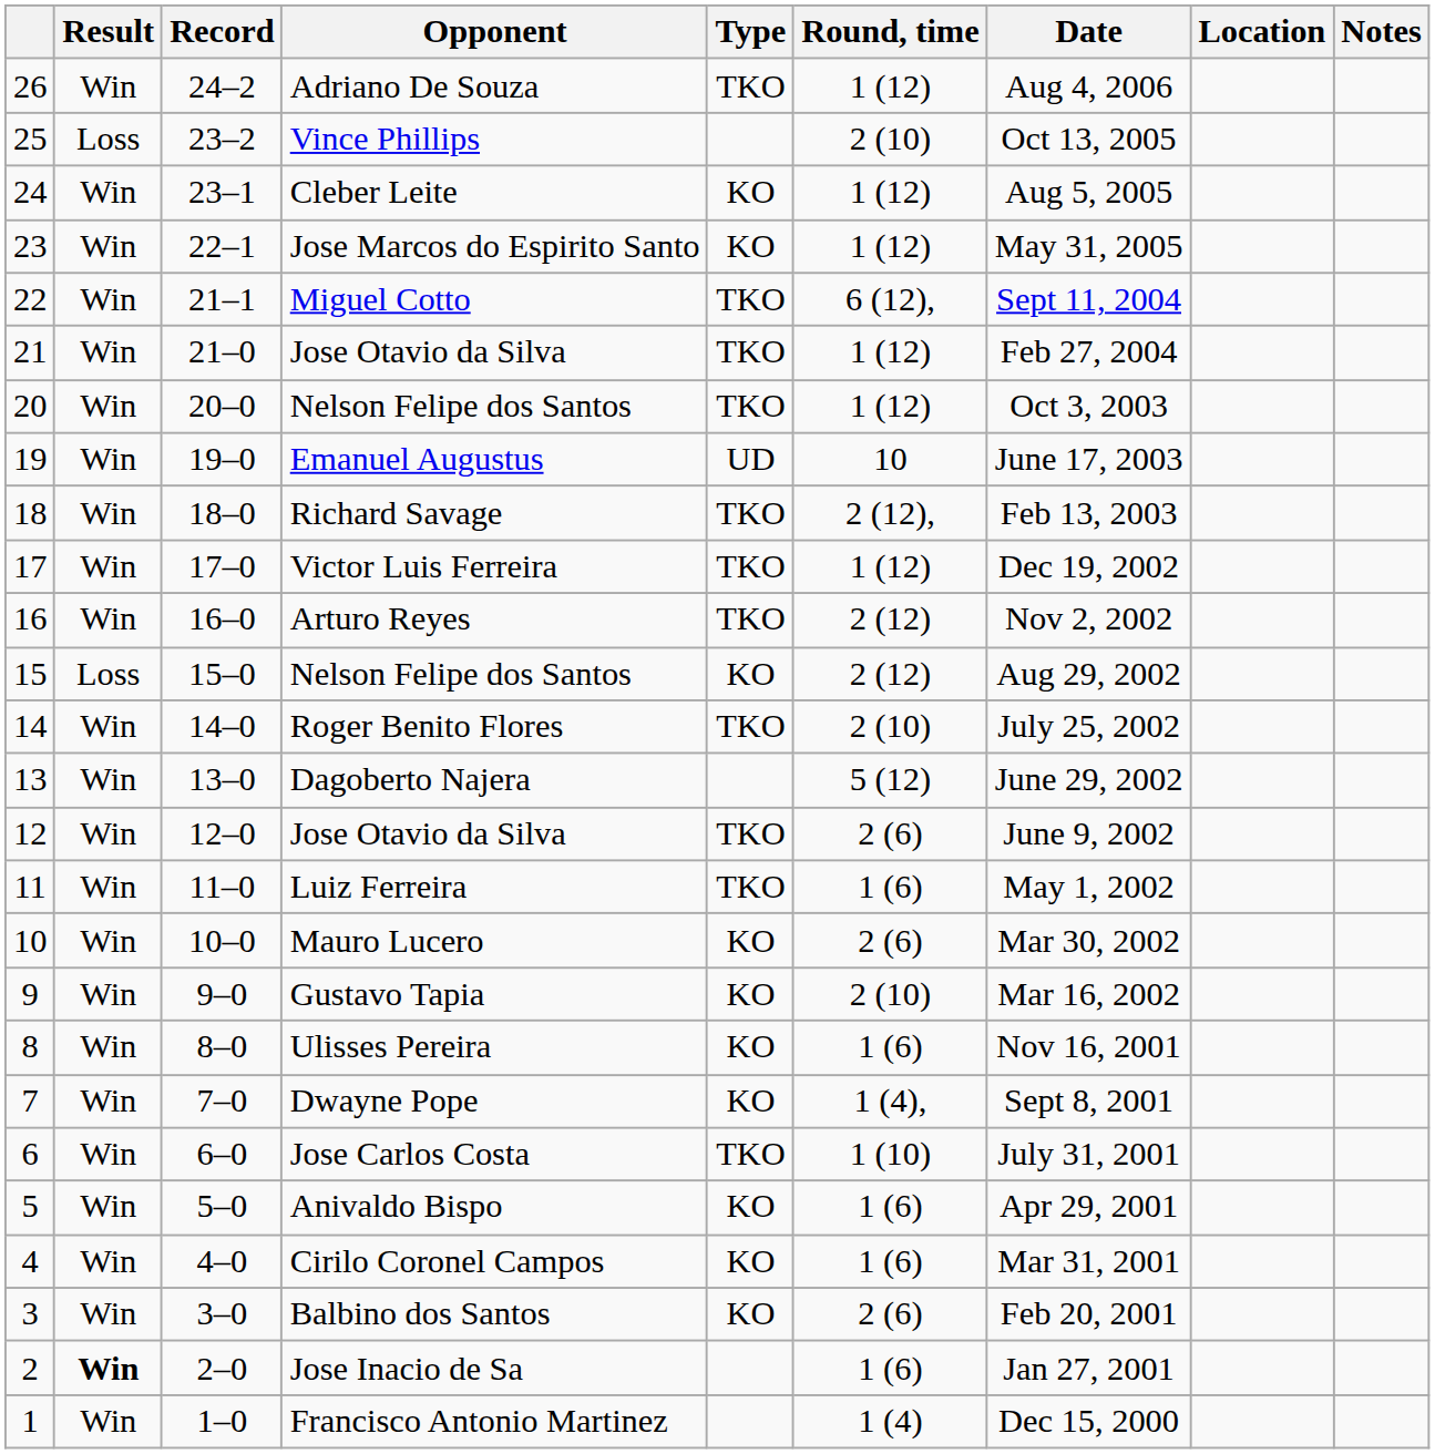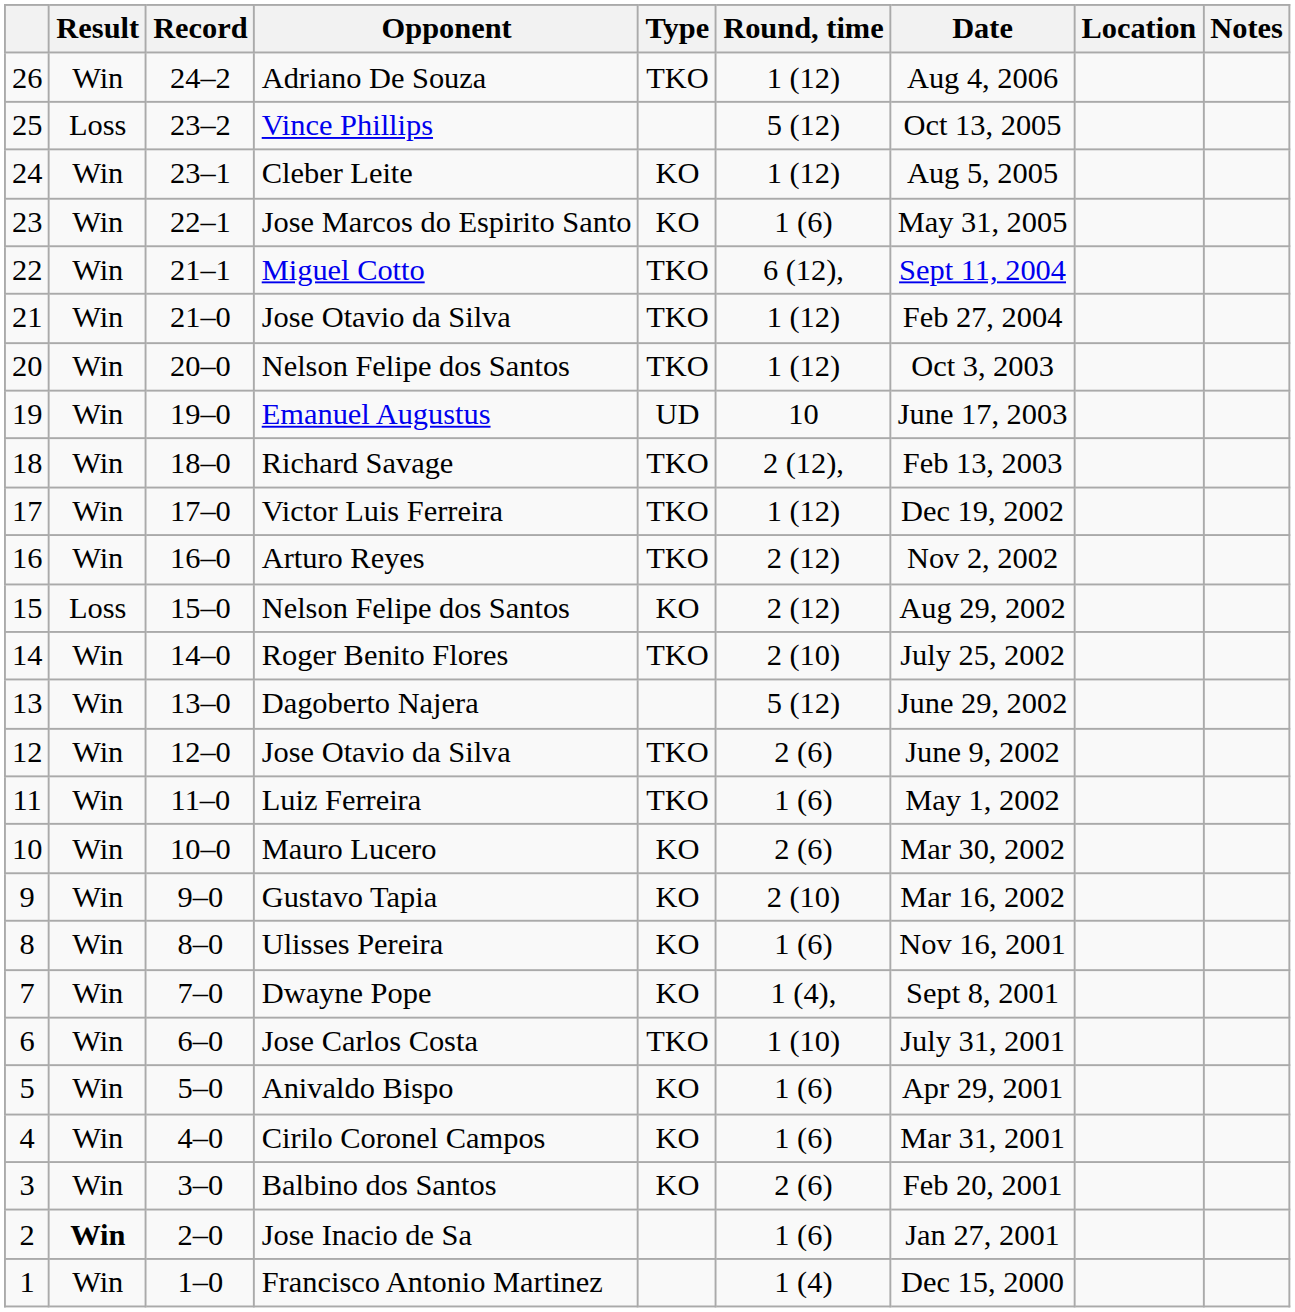 <table class="wikitable" style="text-align:center">
 <tr>
 <th></th>
 <th>Result</th>
 <th>Record</th>
 <th>Opponent</th>
 <th>Type</th>
 <th>Round, time</th>
 <th>Date</th>
 <th>Location</th>
 <th>Notes</th>
 </tr>
 <tr>
 <td>26</td>
 <td>Win</td>
 <td>24–2</td>
 <td style="text-align:left;">Adriano De Souza</td>
 <td>TKO</td>
 <td>1 (12)</td>
 <td>Aug 4, 2006</td>
 <td style="text-align:left;"></td>
 <td></td>
 </tr>
 <tr>
 <td>25</td>
 <td>Loss</td>
 <td>23–2</td>
 <td style="text-align:left;"><a href='#'>Vince Phillips</a></td>
 <td></td>
-<td>2 (10)</td>
+<td>5 (12)</td>
 <td>Oct 13, 2005</td>
 <td style="text-align:left;"></td>
 <td style="text-align:left;"></td>
 </tr>
 <tr>
 <td>24</td>
 <td>Win</td>
 <td>23–1</td>
 <td style="text-align:left;">Cleber Leite</td>
 <td>KO</td>
 <td>1 (12)</td>
 <td>Aug 5, 2005</td>
 <td style="text-align:left;"></td>
 <td></td>
 </tr>
 <tr>
 <td>23</td>
 <td>Win</td>
 <td>22–1</td>
 <td style="text-align:left;">Jose Marcos do Espirito Santo</td>
 <td>KO</td>
-<td>1 (12)</td>
+<td>1 (6)</td>
 <td>May 31, 2005</td>
 <td style="text-align:left;"></td>
 <td style="text-align:left;"></td>
 </tr>
 <tr>
 <td>22</td>
 <td>Win</td>
 <td>21–1</td>
 <td style="text-align:left;"><a href='#'>Miguel Cotto</a></td>
 <td>TKO</td>
 <td>6 (12), </td>
 <td><a href='#'>Sept 11, 2004</a></td>
 <td style="text-align:left;"></td>
 <td style="text-align:left;"></td>
 </tr>
 <tr>
 <td>21</td>
 <td>Win</td>
 <td>21–0</td>
 <td style="text-align:left;">Jose Otavio da Silva</td>
 <td>TKO</td>
 <td>1 (12)</td>
 <td>Feb 27, 2004</td>
 <td style="text-align:left;"></td>
 <td></td>
 </tr>
 <tr>
 <td>20</td>
 <td>Win</td>
 <td>20–0</td>
 <td style="text-align:left;">Nelson Felipe dos Santos</td>
 <td>TKO</td>
 <td>1 (12)</td>
 <td>Oct 3, 2003</td>
 <td style="text-align:left;"></td>
 <td></td>
 </tr>
 <tr>
 <td>19</td>
 <td>Win</td>
 <td>19–0</td>
 <td style="text-align:left;"><a href='#'>Emanuel Augustus</a></td>
 <td>UD</td>
 <td>10</td>
 <td>June 17, 2003</td>
 <td style="text-align:left;"></td>
 <td style="text-align:left;"></td>
 </tr>
 <tr>
 <td>18</td>
 <td>Win</td>
 <td>18–0</td>
 <td style="text-align:left;">Richard Savage</td>
 <td>TKO</td>
 <td>2 (12), </td>
 <td>Feb 13, 2003</td>
 <td style="text-align:left;"></td>
 <td style="text-align:left;"></td>
 </tr>
 <tr>
 <td>17</td>
 <td>Win</td>
 <td>17–0</td>
 <td style="text-align:left;">Victor Luis Ferreira</td>
 <td>TKO</td>
 <td>1 (12)</td>
 <td>Dec 19, 2002</td>
 <td style="text-align:left;"></td>
 <td style="text-align:left;"></td>
 </tr>
 <tr>
 <td>16</td>
 <td>Win</td>
 <td>16–0</td>
 <td style="text-align:left;">Arturo Reyes</td>
 <td>TKO</td>
 <td>2 (12)</td>
 <td>Nov 2, 2002</td>
 <td style="text-align:left;"></td>
 <td></td>
 </tr>
 <tr>
 <td>15</td>
 <td>Loss</td>
 <td>15–0</td>
 <td style="text-align:left;">Nelson Felipe dos Santos</td>
 <td>KO</td>
 <td>2 (12)</td>
 <td>Aug 29, 2002</td>
 <td style="text-align:left;"></td>
 <td></td>
 </tr>
 <tr>
 <td>14</td>
 <td>Win</td>
 <td>14–0</td>
 <td style="text-align:left;">Roger Benito Flores</td>
 <td>TKO</td>
 <td>2 (10)</td>
 <td>July 25, 2002</td>
 <td style="text-align:left;"></td>
 <td></td>
 </tr>
 <tr>
 <td>13</td>
 <td>Win</td>
 <td>13–0</td>
 <td style="text-align:left;">Dagoberto Najera</td>
 <td></td>
 <td>5 (12)</td>
 <td>June 29, 2002</td>
 <td style="text-align:left;"></td>
 <td></td>
 </tr>
 <tr>
 <td>12</td>
 <td>Win</td>
 <td>12–0</td>
 <td style="text-align:left;">Jose Otavio da Silva</td>
 <td>TKO</td>
 <td>2 (6)</td>
 <td>June 9, 2002</td>
 <td style="text-align:left;"></td>
 <td></td>
 </tr>
 <tr>
 <td>11</td>
 <td>Win</td>
 <td>11–0</td>
 <td style="text-align:left;">Luiz Ferreira</td>
 <td>TKO</td>
 <td>1 (6)</td>
 <td>May 1, 2002</td>
 <td style="text-align:left;"></td>
 <td style="text-align:left;"></td>
 </tr>
 <tr>
 <td>10</td>
 <td>Win</td>
 <td>10–0</td>
 <td style="text-align:left;">Mauro Lucero</td>
 <td>KO</td>
 <td>2 (6)</td>
 <td>Mar 30, 2002</td>
 <td style="text-align:left;"></td>
 <td></td>
 </tr>
 <tr>
 <td>9</td>
 <td>Win</td>
 <td>9–0</td>
 <td style="text-align:left;">Gustavo Tapia</td>
 <td>KO</td>
 <td>2 (10)</td>
 <td>Mar 16, 2002</td>
 <td style="text-align:left;"></td>
 <td></td>
 </tr>
 <tr>
 <td>8</td>
 <td>Win</td>
 <td>8–0</td>
 <td style="text-align:left;">Ulisses Pereira</td>
 <td>KO</td>
 <td>1 (6)</td>
 <td>Nov 16, 2001</td>
 <td style="text-align:left;"></td>
 <td></td>
 </tr>
 <tr>
 <td>7</td>
 <td>Win</td>
 <td>7–0</td>
 <td style="text-align:left;">Dwayne Pope</td>
 <td>KO</td>
 <td>1 (4), </td>
 <td>Sept 8, 2001</td>
 <td style="text-align:left;"></td>
 <td></td>
 </tr>
 <tr>
 <td>6</td>
 <td>Win</td>
 <td>6–0</td>
 <td style="text-align:left;">Jose Carlos Costa</td>
 <td>TKO</td>
 <td>1 (10)</td>
 <td>July 31, 2001</td>
 <td style="text-align:left;"></td>
 <td style="text-align:left;"></td>
 </tr>
 <tr>
 <td>5</td>
 <td>Win</td>
 <td>5–0</td>
 <td style="text-align:left;">Anivaldo Bispo</td>
 <td>KO</td>
 <td>1 (6)</td>
 <td>Apr 29, 2001</td>
 <td style="text-align:left;"></td>
 <td></td>
 </tr>
 <tr>
 <td>4</td>
 <td>Win</td>
 <td>4–0</td>
 <td style="text-align:left;">Cirilo Coronel Campos</td>
 <td>KO</td>
 <td>1 (6)</td>
 <td>Mar 31, 2001</td>
 <td style="text-align:left;"></td>
 <td></td>
 </tr>
 <tr>
 <td>3</td>
 <td>Win</td>
 <td>3–0</td>
 <td style="text-align:left;">Balbino dos Santos</td>
 <td>KO</td>
 <td>2 (6)</td>
 <td>Feb 20, 2001</td>
 <td style="text-align:left;"></td>
 <td></td>
 </tr>
 <tr>
 <td>2</td>
 <td><strong>Win</strong></td>
 <td>2–0</td>
 <td style="text-align:left;">Jose Inacio de Sa</td>
 <td></td>
 <td>1 (6)</td>
 <td>Jan 27, 2001</td>
 <td style="text-align:left;"></td>
 </tr>
 <tr>
 <td>1</td>
 <td>Win</td>
 <td>1–0</td>
 <td style="text-align:left;">Francisco Antonio Martinez</td>
 <td></td>
 <td>1 (4)</td>
 <td>Dec 15, 2000</td>
 <td style="text-align:left;"></td>
 <td style="text-align:left;"></td>
 </tr>
 </table>
